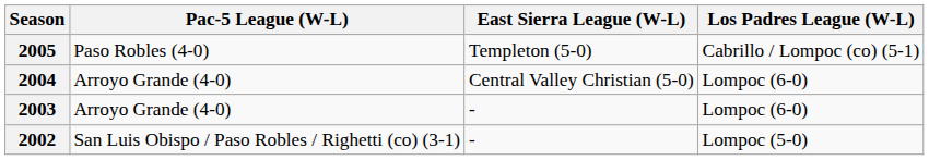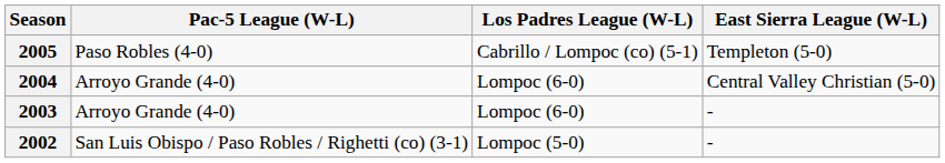 <table class="wikitable sortable">
 <tr>
 <th>Season</th>
 <th>Pac-5 League (W-L)</th>
+<th>Los Padres League (W-L)</th>
 <th>East Sierra League (W-L)</th>
-<th>Los Padres League (W-L)</th>
 </tr>
 <tr>
 <th>2005</th>
 <td>Paso Robles (4-0)</td>
+<td>Cabrillo / Lompoc (co) (5-1)</td>
 <td>Templeton (5-0)</td>
-<td>Cabrillo / Lompoc (co) (5-1)</td>
 </tr>
 <tr>
 <th>2004</th>
 <td>Arroyo Grande (4-0)</td>
+<td>Lompoc (6-0)</td>
 <td>Central Valley Christian (5-0)</td>
-<td>Lompoc (6-0)</td>
 </tr>
 <tr>
 <th>2003</th>
 <td>Arroyo Grande (4-0)</td>
+<td>Lompoc (6-0)</td>
 <td>-</td>
-<td>Lompoc (6-0)</td>
 </tr>
 <tr>
 <th>2002</th>
 <td>San Luis Obispo / Paso Robles / Righetti (co) (3-1)</td>
+<td>Lompoc (5-0)</td>
 <td>-</td>
-<td>Lompoc (5-0)</td>
 </tr>
 </table>
